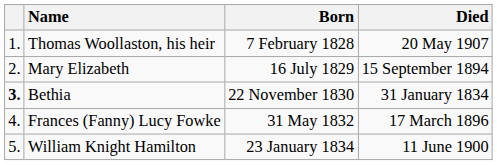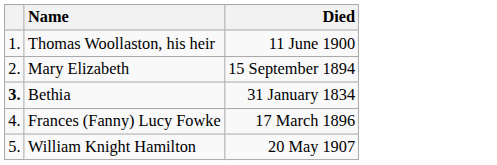 <table class="wikitable">
 <tr>
 <th></th>
 <th scope="col" style="text-align: left;">Name</th>
-<th scope="col" style="text-align: right;">Born</th>
 <th scope="col" style="text-align: right;">Died</th>
 </tr>
 <tr>
 <td scope="col" style="text-align: right;">1.</td>
 <td scope="col" style="text-align: left;">Thomas Woollaston, his heir</td>
-<td scope="col" style="text-align: right;">7 February 1828</td>
-<td scope="col" style="text-align: right;">20 May 1907</td>
+<td scope="col" style="text-align: right;">11 June 1900</td>
 </tr>
 <tr>
 <td scope="col" style="text-align: right;">2.</td>
 <td scope="col" style="text-align: left;">Mary Elizabeth</td>
-<td scope="col" style="text-align: right;">16 July 1829</td>
 <td scope="col" style="text-align: right;">15 September 1894</td>
 </tr>
 <tr>
 <td scope="col" style="text-align: right;"><strong>3.</strong></td>
 <td scope="col" style="text-align: left;">Bethia</td>
-<td scope="col" style="text-align: right;">22 November 1830</td>
 <td scope="col" style="text-align: right;">31 January 1834</td>
 </tr>
 <tr>
 <td scope="col" style="text-align: right;">4.</td>
 <td scope="col" style="text-align: left;">Frances (Fanny) Lucy Fowke</td>
-<td scope="col" style="text-align: right;">31 May 1832</td>
 <td scope="col" style="text-align: right;">17 March 1896</td>
 </tr>
 <tr>
 <td scope="col" style="text-align: right;">5.</td>
 <td scope="col" style="text-align: left;">William Knight Hamilton</td>
-<td scope="col" style="text-align: right;">23 January 1834</td>
-<td scope="col" style="text-align: right;">11 June 1900</td>
+<td scope="col" style="text-align: right;">20 May 1907</td>
 </tr>
 </table>
